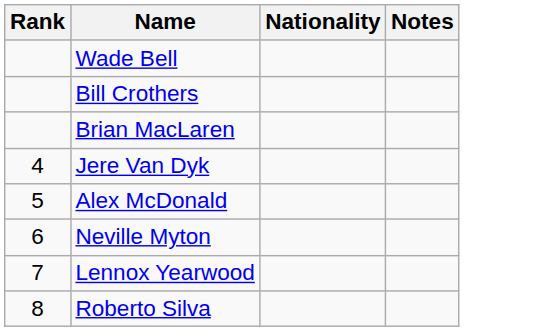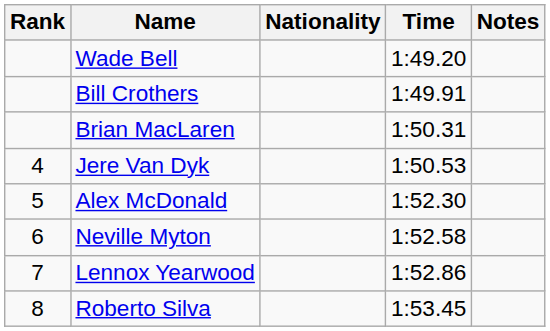 <table class="wikitable sortable" style="text-align:center">
 <tr>
 <th>Rank</th>
 <th>Name</th>
 <th>Nationality</th>
+<th>Time</th>
 <th>Notes</th>
 </tr>
 <tr>
 <td></td>
 <td align=left><a href='#'>Wade Bell</a></td>
 <td align=left></td>
+<td>1:49.20</td>
 <td></td>
 </tr>
 <tr>
 <td></td>
 <td align=left><a href='#'>Bill Crothers</a></td>
 <td align=left></td>
+<td>1:49.91</td>
 <td></td>
 </tr>
 <tr>
 <td></td>
 <td align=left><a href='#'>Brian MacLaren</a></td>
 <td align=left></td>
+<td>1:50.31</td>
 <td></td>
 </tr>
 <tr>
 <td>4</td>
 <td align=left><a href='#'>Jere Van Dyk</a></td>
 <td align=left></td>
+<td>1:50.53</td>
 <td></td>
 </tr>
 <tr>
 <td>5</td>
 <td align=left><a href='#'>Alex McDonald</a></td>
 <td align=left></td>
+<td>1:52.30</td>
 <td></td>
 </tr>
 <tr>
 <td>6</td>
 <td align=left><a href='#'>Neville Myton</a></td>
 <td align=left></td>
+<td>1:52.58</td>
 <td></td>
 </tr>
 <tr>
 <td>7</td>
 <td align=left><a href='#'>Lennox Yearwood</a></td>
 <td align=left></td>
+<td>1:52.86</td>
 <td></td>
 </tr>
 <tr>
 <td>8</td>
 <td align=left><a href='#'>Roberto Silva</a></td>
 <td align=left></td>
+<td>1:53.45</td>
 <td></td>
 </tr>
 </table>
